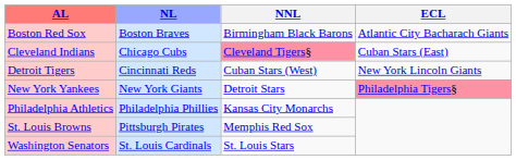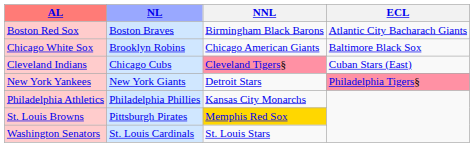 <table class="wikitable" style="font-size:100%;line-height:1.1;">
 <tr>
 <th style="background-color: #FF7B77;"><a href='#'>AL</a></th>
 <th style="background-color: #99A8FF;"><a href='#'>NL</a></th>
 <th><a href='#'>NNL</a></th>
 <th><a href='#'>ECL</a></th>
 </tr>
 <tr>
 <td style="background-color: #FFCCCC;"><a href='#'>Boston Red Sox</a></td>
 <td style="background-color: #D0E7FF;"><a href='#'>Boston Braves</a></td>
 <td><a href='#'>Birmingham Black Barons</a></td>
 <td><a href='#'>Atlantic City Bacharach Giants</a></td>
 </tr>
 <tr>
+<td style="background-color: #FFCCCC;"><a href='#'>Chicago White Sox</a></td>
+<td style="background-color: #D0E7FF;"><a href='#'>Brooklyn Robins</a></td>
+<td><a href='#'>Chicago American Giants</a></td>
+<td><a href='#'>Baltimore Black Sox</a></td>
+</tr>
+<tr>
 <td style="background-color: #FFCCCC;"><a href='#'>Cleveland Indians</a></td>
 <td style="background-color: #D0E7FF;"><a href='#'>Chicago Cubs</a></td>
 <td style="background-color: #FF91A4;"><a href='#'>Cleveland Tigers</a>§</td>
 <td><a href='#'>Cuban Stars (East)</a></td>
-</tr>
-<tr>
-<td style="background-color: #FFCCCC;"><a href='#'>Detroit Tigers</a></td>
-<td style="background-color: #D0E7FF;"><a href='#'>Cincinnati Reds</a></td>
-<td><a href='#'>Cuban Stars (West)</a></td>
-<td><a href='#'>New York Lincoln Giants</a></td>
 </tr>
 <tr>
 <td style="background-color: #FFCCCC;"><a href='#'>New York Yankees</a></td>
 <td style="background-color: #D0E7FF;"><a href='#'>New York Giants</a></td>
 <td><a href='#'>Detroit Stars</a></td>
 <td style="background-color: #FF91A4;"><a href='#'>Philadelphia Tigers</a>§</td>
 </tr>
 <tr>
 <td style="background-color: #FFCCCC;"><a href='#'>Philadelphia Athletics</a></td>
 <td style="background-color: #D0E7FF;"><a href='#'>Philadelphia Phillies</a></td>
 <td><a href='#'>Kansas City Monarchs</a></td>
 <td rowspan="3"> </td>
 </tr>
 <tr>
 <td style="background-color: #FFCCCC;"><a href='#'>St. Louis Browns</a></td>
 <td style="background-color: #D0E7FF;"><a href='#'>Pittsburgh Pirates</a></td>
-<td><a href='#'>Memphis Red Sox</a></td>
+<td style="background: gold;"><a href='#'>Memphis Red Sox</a></td>
 </tr>
 <tr>
 <td style="background-color: #FFCCCC;"><a href='#'>Washington Senators</a></td>
 <td style="background-color: #D0E7FF;"><a href='#'>St. Louis Cardinals</a></td>
 <td><a href='#'>St. Louis Stars</a></td>
 </tr>
 </table>
